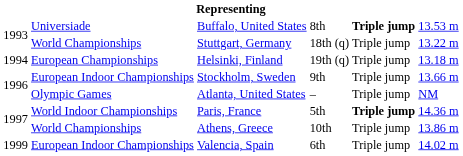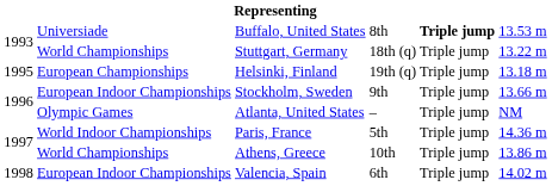 <table>
 <tr>
 <th colspan="6">Representing </th>
 </tr>
 <tr>
 <td rowspan=2>1993</td>
 <td><a href='#'>Universiade</a></td>
 <td><a href='#'>Buffalo, United States</a></td>
 <td>8th</td>
 <td><strong>Triple jump</strong></td>
 <td><a href='#'>13.53 m</a></td>
 </tr>
 <tr>
 <td><a href='#'>World Championships</a></td>
 <td><a href='#'>Stuttgart, Germany</a></td>
 <td>18th (q)</td>
 <td>Triple jump</td>
 <td><a href='#'>13.22 m</a></td>
 </tr>
 <tr>
-<td>1994</td>
+<td>1995</td>
 <td><a href='#'>European Championships</a></td>
 <td><a href='#'>Helsinki, Finland</a></td>
 <td>19th (q)</td>
 <td>Triple jump</td>
 <td><a href='#'>13.18 m</a></td>
 </tr>
 <tr>
 <td rowspan=2>1996</td>
 <td><a href='#'>European Indoor Championships</a></td>
 <td><a href='#'>Stockholm, Sweden</a></td>
 <td>9th</td>
 <td>Triple jump</td>
 <td><a href='#'>13.66 m</a></td>
 </tr>
 <tr>
 <td><a href='#'>Olympic Games</a></td>
 <td><a href='#'>Atlanta, United States</a></td>
 <td>–</td>
 <td>Triple jump</td>
 <td><a href='#'>NM</a></td>
 </tr>
 <tr>
 <td rowspan=2>1997</td>
 <td><a href='#'>World Indoor Championships</a></td>
 <td><a href='#'>Paris, France</a></td>
 <td>5th</td>
-<td><strong>Triple jump</strong></td>
+<td>Triple jump</td>
 <td><a href='#'>14.36 m</a></td>
 </tr>
 <tr>
 <td><a href='#'>World Championships</a></td>
 <td><a href='#'>Athens, Greece</a></td>
 <td>10th</td>
 <td>Triple jump</td>
 <td><a href='#'>13.86 m</a></td>
 </tr>
 <tr>
-<td>1999</td>
+<td>1998</td>
 <td><a href='#'>European Indoor Championships</a></td>
 <td><a href='#'>Valencia, Spain</a></td>
 <td>6th</td>
 <td>Triple jump</td>
 <td><a href='#'>14.02 m</a></td>
 </tr>
 </table>
